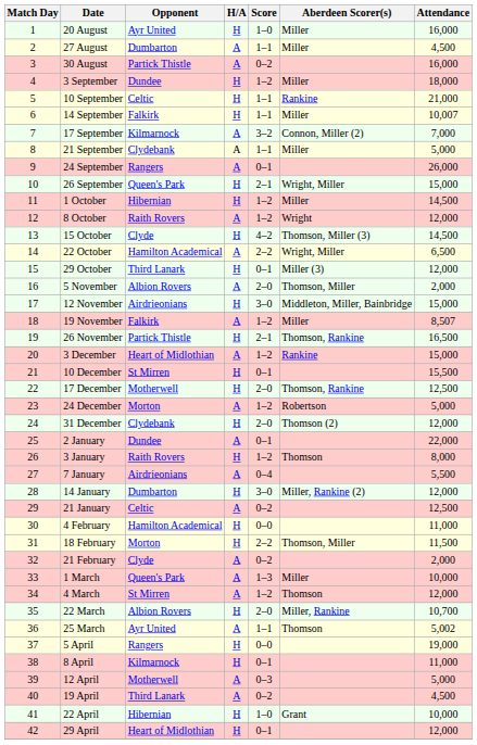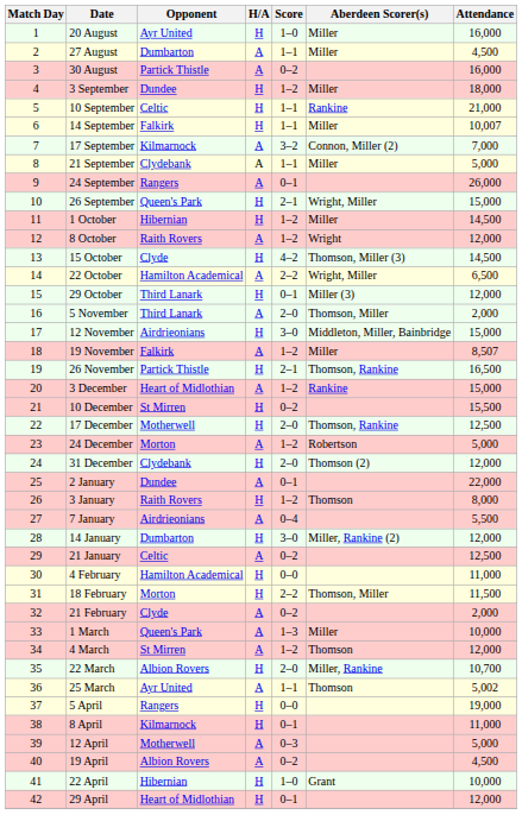 <table class="wikitable" style="text-align:center">
 <tr>
 <th>Match Day</th>
 <th>Date</th>
 <th>Opponent</th>
 <th>H/A</th>
 <th>Score</th>
 <th>Aberdeen Scorer(s)</th>
 <th>Attendance</th>
 </tr>
 <tr bgcolor=#EEFFEE>
 <td>1</td>
 <td align=left>20 August</td>
 <td align=left><a href='#'>Ayr United</a></td>
 <td><a href='#'>H</a></td>
 <td>1–0</td>
 <td align=left>Miller</td>
 <td>16,000</td>
 </tr>
 <tr bgcolor=#FFFFDD>
 <td>2</td>
 <td align=left>27 August</td>
 <td align=left><a href='#'>Dumbarton</a></td>
 <td><a href='#'>A</a></td>
 <td>1–1</td>
 <td align=left>Miller</td>
 <td>4,500</td>
 </tr>
 <tr bgcolor=#FFCCCC>
 <td>3</td>
 <td align=left>30 August</td>
 <td align=left><a href='#'>Partick Thistle</a></td>
 <td><a href='#'>A</a></td>
 <td>0–2</td>
 <td align=left></td>
 <td>16,000</td>
 </tr>
 <tr bgcolor=#FFCCCC>
 <td>4</td>
 <td align=left>3 September</td>
 <td align=left><a href='#'>Dundee</a></td>
 <td><a href='#'>H</a></td>
 <td>1–2</td>
 <td align=left>Miller</td>
 <td>18,000</td>
 </tr>
 <tr bgcolor=#FFFFDD>
 <td>5</td>
 <td align=left>10 September</td>
 <td align=left><a href='#'>Celtic</a></td>
 <td><a href='#'>H</a></td>
 <td>1–1</td>
 <td align=left><a href='#'>Rankine</a></td>
 <td>21,000</td>
 </tr>
 <tr bgcolor=#FFFFDD>
 <td>6</td>
 <td align=left>14 September</td>
 <td align=left><a href='#'>Falkirk</a></td>
 <td><a href='#'>H</a></td>
 <td>1–1</td>
 <td align=left>Miller</td>
 <td>10,007</td>
 </tr>
 <tr bgcolor=#EEFFEE>
 <td>7</td>
 <td align=left>17 September</td>
 <td align=left><a href='#'>Kilmarnock</a></td>
 <td><a href='#'>A</a></td>
 <td>3–2</td>
 <td align=left>Connon, Miller (2)</td>
 <td>7,000</td>
 </tr>
 <tr bgcolor=#FFFFDD>
 <td>8</td>
 <td align=left>21 September</td>
 <td align=left><a href='#'>Clydebank</a></td>
 <td>A</td>
 <td>1–1</td>
 <td align=left>Miller</td>
 <td>5,000</td>
 </tr>
 <tr bgcolor=#FFCCCC>
 <td>9</td>
 <td align=left>24 September</td>
 <td align=left><a href='#'>Rangers</a></td>
 <td><a href='#'>A</a></td>
 <td>0–1</td>
 <td align=left></td>
 <td>26,000</td>
 </tr>
 <tr bgcolor=#EEFFEE>
 <td>10</td>
 <td align=left>26 September</td>
 <td align=left><a href='#'>Queen's Park</a></td>
 <td><a href='#'>H</a></td>
 <td>2–1</td>
 <td align=left>Wright, Miller</td>
 <td>15,000</td>
 </tr>
 <tr bgcolor=#FFCCCC>
 <td>11</td>
 <td align=left>1 October</td>
 <td align=left><a href='#'>Hibernian</a></td>
 <td><a href='#'>H</a></td>
 <td>1–2</td>
 <td align=left>Miller</td>
 <td>14,500</td>
 </tr>
 <tr bgcolor=#FFCCCC>
 <td>12</td>
 <td align=left>8 October</td>
 <td align=left><a href='#'>Raith Rovers</a></td>
 <td><a href='#'>A</a></td>
 <td>1–2</td>
 <td align=left>Wright</td>
 <td>12,000</td>
 </tr>
 <tr bgcolor=#EEFFEE>
 <td>13</td>
 <td align=left>15 October</td>
 <td align=left><a href='#'>Clyde</a></td>
 <td><a href='#'>H</a></td>
 <td>4–2</td>
 <td align=left>Thomson, Miller (3)</td>
 <td>14,500</td>
 </tr>
 <tr bgcolor=#FFFFDD>
 <td>14</td>
 <td align=left>22 October</td>
 <td align=left><a href='#'>Hamilton Academical</a></td>
 <td><a href='#'>A</a></td>
 <td>2–2</td>
 <td align=left>Wright, Miller</td>
 <td>6,500</td>
 </tr>
 <tr bgcolor=#EEFFEE>
 <td>15</td>
 <td align=left>29 October</td>
 <td align=left><a href='#'>Third Lanark</a></td>
 <td><a href='#'>H</a></td>
 <td>0–1</td>
 <td align=left>Miller (3)</td>
 <td>12,000</td>
 </tr>
 <tr bgcolor=#EEFFEE>
 <td>16</td>
 <td align=left>5 November</td>
-<td align=left><a href='#'>Albion Rovers</a></td>
+<td align=left><a href='#'>Third Lanark</a></td>
 <td><a href='#'>A</a></td>
 <td>2–0</td>
 <td align=left>Thomson, Miller</td>
 <td>2,000</td>
 </tr>
 <tr bgcolor=#EEFFEE>
 <td>17</td>
 <td align=left>12 November</td>
 <td align=left><a href='#'>Airdrieonians</a></td>
 <td><a href='#'>H</a></td>
 <td>3–0</td>
 <td align=left>Middleton, Miller, Bainbridge</td>
 <td>15,000</td>
 </tr>
 <tr bgcolor=#FFCCCC>
 <td>18</td>
 <td align=left>19 November</td>
 <td align=left><a href='#'>Falkirk</a></td>
 <td><a href='#'>A</a></td>
 <td>1–2</td>
 <td align=left>Miller</td>
 <td>8,507</td>
 </tr>
 <tr bgcolor=#EEFFEE>
 <td>19</td>
 <td align=left>26 November</td>
 <td align=left><a href='#'>Partick Thistle</a></td>
 <td><a href='#'>H</a></td>
 <td>2–1</td>
 <td align=left>Thomson, <a href='#'>Rankine</a></td>
 <td>16,500</td>
 </tr>
 <tr bgcolor=#FFCCCC>
 <td>20</td>
 <td align=left>3 December</td>
 <td align=left><a href='#'>Heart of Midlothian</a></td>
 <td><a href='#'>A</a></td>
 <td>1–2</td>
 <td align=left><a href='#'>Rankine</a></td>
 <td>15,000</td>
 </tr>
 <tr bgcolor=#FFCCCC>
 <td>21</td>
 <td align=left>10 December</td>
 <td align=left><a href='#'>St Mirren</a></td>
 <td><a href='#'>H</a></td>
-<td>0–1</td>
+<td>0–2</td>
 <td align=left></td>
 <td>15,500</td>
 </tr>
 <tr bgcolor=#EEFFEE>
 <td>22</td>
 <td align=left>17 December</td>
 <td align=left><a href='#'>Motherwell</a></td>
 <td><a href='#'>H</a></td>
 <td>2–0</td>
 <td align=left>Thomson, <a href='#'>Rankine</a></td>
 <td>12,500</td>
 </tr>
 <tr bgcolor=#FFCCCC>
 <td>23</td>
 <td align=left>24 December</td>
 <td align=left><a href='#'>Morton</a></td>
 <td><a href='#'>A</a></td>
 <td>1–2</td>
 <td align=left>Robertson</td>
 <td>5,000</td>
 </tr>
 <tr bgcolor=#EEFFEE>
 <td>24</td>
 <td align=left>31 December</td>
 <td align=left><a href='#'>Clydebank</a></td>
 <td><a href='#'>H</a></td>
 <td>2–0</td>
 <td align=left>Thomson (2)</td>
 <td>12,000</td>
 </tr>
 <tr bgcolor=#FFCCCC>
 <td>25</td>
 <td align=left>2 January</td>
 <td align=left><a href='#'>Dundee</a></td>
 <td><a href='#'>A</a></td>
 <td>0–1</td>
 <td align=left></td>
 <td>22,000</td>
 </tr>
 <tr bgcolor=#FFCCCC>
 <td>26</td>
 <td align=left>3 January</td>
 <td align=left><a href='#'>Raith Rovers</a></td>
 <td><a href='#'>H</a></td>
 <td>1–2</td>
 <td align=left>Thomson</td>
 <td>8,000</td>
 </tr>
 <tr bgcolor=#FFCCCC>
 <td>27</td>
 <td align=left>7 January</td>
 <td align=left><a href='#'>Airdrieonians</a></td>
 <td><a href='#'>A</a></td>
 <td>0–4</td>
 <td align=left></td>
 <td>5,500</td>
 </tr>
 <tr bgcolor=#EEFFEE>
 <td>28</td>
 <td align=left>14 January</td>
 <td align=left><a href='#'>Dumbarton</a></td>
 <td><a href='#'>H</a></td>
 <td>3–0</td>
 <td align=left>Miller, <a href='#'>Rankine</a> (2)</td>
 <td>12,000</td>
 </tr>
 <tr bgcolor=#FFCCCC>
 <td>29</td>
 <td align=left>21 January</td>
 <td align=left><a href='#'>Celtic</a></td>
 <td><a href='#'>A</a></td>
 <td>0–2</td>
 <td align=left></td>
 <td>12,500</td>
 </tr>
 <tr bgcolor=#FFFFDD>
 <td>30</td>
 <td align=left>4 February</td>
 <td align=left><a href='#'>Hamilton Academical</a></td>
 <td><a href='#'>H</a></td>
 <td>0–0</td>
 <td align=left></td>
 <td>11,000</td>
 </tr>
 <tr bgcolor=#FFFFDD>
 <td>31</td>
 <td align=left>18 February</td>
 <td align=left><a href='#'>Morton</a></td>
 <td><a href='#'>H</a></td>
 <td>2–2</td>
 <td align=left>Thomson, Miller</td>
 <td>11,500</td>
 </tr>
 <tr bgcolor=#FFCCCC>
 <td>32</td>
 <td align=left>21 February</td>
 <td align=left><a href='#'>Clyde</a></td>
 <td><a href='#'>A</a></td>
 <td>0–2</td>
 <td align=left></td>
 <td>2,000</td>
 </tr>
 <tr bgcolor=#FFCCCC>
 <td>33</td>
 <td align=left>1 March</td>
 <td align=left><a href='#'>Queen's Park</a></td>
 <td><a href='#'>A</a></td>
 <td>1–3</td>
 <td align=left>Miller</td>
 <td>10,000</td>
 </tr>
 <tr bgcolor=#FFCCCC>
 <td>34</td>
 <td align=left>4 March</td>
 <td align=left><a href='#'>St Mirren</a></td>
 <td><a href='#'>A</a></td>
 <td>1–2</td>
 <td align=left>Thomson</td>
 <td>12,000</td>
 </tr>
 <tr bgcolor=#EEFFEE>
 <td>35</td>
 <td align=left>22 March</td>
 <td align=left><a href='#'>Albion Rovers</a></td>
 <td><a href='#'>H</a></td>
 <td>2–0</td>
 <td align=left>Miller, <a href='#'>Rankine</a></td>
 <td>10,700</td>
 </tr>
 <tr bgcolor=#FFFFDD>
 <td>36</td>
 <td align=left>25 March</td>
 <td align=left><a href='#'>Ayr United</a></td>
 <td><a href='#'>A</a></td>
 <td>1–1</td>
 <td align=left>Thomson</td>
 <td>5,002</td>
 </tr>
 <tr bgcolor=#FFFFDD>
 <td>37</td>
 <td align=left>5 April</td>
 <td align=left><a href='#'>Rangers</a></td>
 <td><a href='#'>H</a></td>
 <td>0–0</td>
 <td align=left></td>
 <td>19,000</td>
 </tr>
 <tr bgcolor=#FFCCCC>
 <td>38</td>
 <td align=left>8 April</td>
 <td align=left><a href='#'>Kilmarnock</a></td>
 <td><a href='#'>H</a></td>
 <td>0–1</td>
 <td align=left></td>
 <td>11,000</td>
 </tr>
 <tr bgcolor=#FFCCCC>
 <td>39</td>
 <td align=left>12 April</td>
 <td align=left><a href='#'>Motherwell</a></td>
 <td><a href='#'>A</a></td>
 <td>0–3</td>
 <td align=left></td>
 <td>5,000</td>
 </tr>
 <tr bgcolor=#FFCCCC>
 <td>40</td>
 <td align=left>19 April</td>
-<td align=left><a href='#'>Third Lanark</a></td>
+<td align=left><a href='#'>Albion Rovers</a></td>
 <td><a href='#'>A</a></td>
 <td>0–2</td>
 <td align=left></td>
 <td>4,500</td>
 </tr>
 <tr bgcolor=#EEFFEE>
 <td>41</td>
 <td align=left>22 April</td>
 <td align=left><a href='#'>Hibernian</a></td>
 <td><a href='#'>H</a></td>
 <td>1–0</td>
 <td align=left>Grant</td>
 <td>10,000</td>
 </tr>
 <tr bgcolor=#FFCCCC>
 <td>42</td>
 <td align=left>29 April</td>
 <td align=left><a href='#'>Heart of Midlothian</a></td>
 <td><a href='#'>H</a></td>
 <td>0–1</td>
 <td align=left></td>
 <td>12,000</td>
 </tr>
 <tr>
 </tr>
 </table>
